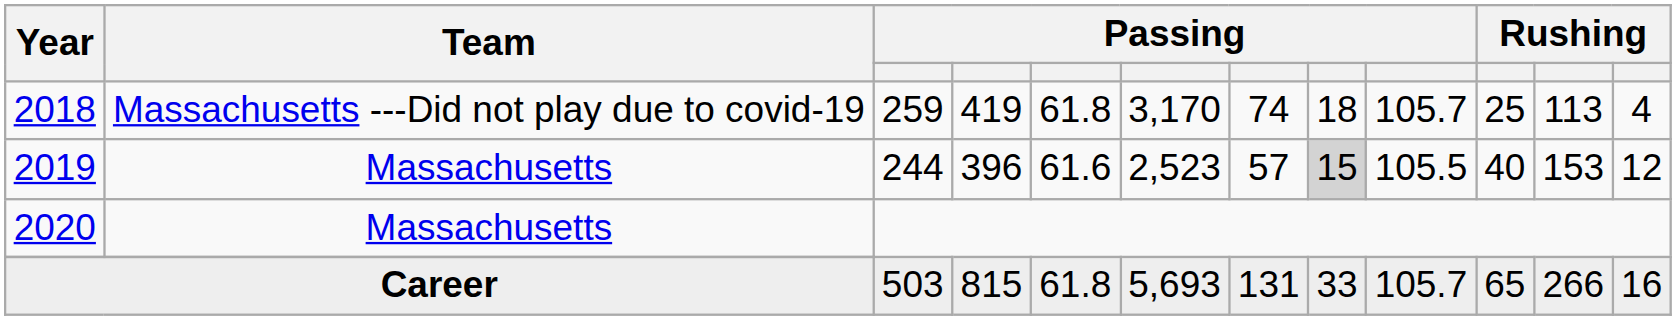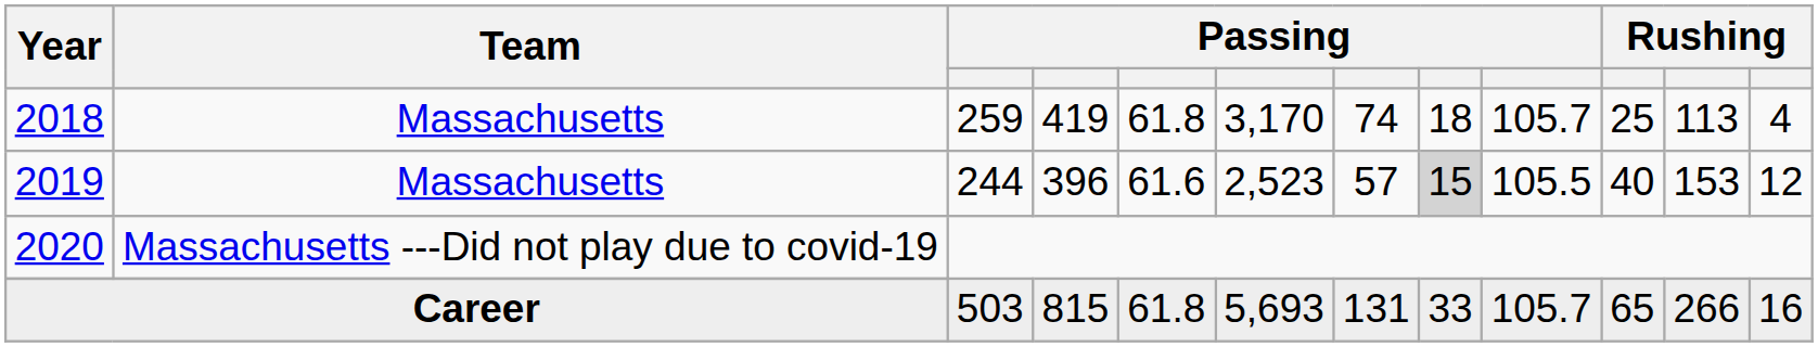 <table class="wikitable sortable" style="text-align:center">
 <tr>
 <th rowspan=2>Year</th>
 <th rowspan=2>Team</th>
 <th colspan=7>Passing</th>
 <th colspan=3>Rushing</th>
 </tr>
 <tr>
 <th></th>
 <th></th>
 <th></th>
 <th></th>
 <th></th>
 <th></th>
 <th></th>
 <th></th>
 <th></th>
 <th></th>
 </tr>
 <tr>
 <td><a href='#'>2018</a></td>
-<td><a href='#'>Massachusetts</a> ---Did not play due to covid-19</td>
+<td><a href='#'>Massachusetts</a></td>
 <td>259</td>
 <td>419</td>
 <td>61.8</td>
 <td>3,170</td>
 <td>74</td>
 <td>18</td>
 <td>105.7</td>
 <td>25</td>
 <td>113</td>
 <td>4</td>
 </tr>
 <tr>
 <td><a href='#'>2019</a></td>
 <td><a href='#'>Massachusetts</a></td>
 <td>244</td>
 <td>396</td>
 <td>61.6</td>
 <td>2,523</td>
 <td>57</td>
 <td style="background: lightgrey;">15</td>
 <td>105.5</td>
 <td>40</td>
 <td>153</td>
 <td>12</td>
 </tr>
 <tr>
 <td><a href='#'>2020</a></td>
-<td><a href='#'>Massachusetts</a></td>
+<td><a href='#'>Massachusetts</a> ---Did not play due to covid-19</td>
 </tr>
 <tr>
 </tr>
 <tr class="sortbottom" style="background:#eee;">
 <td colspan=2><strong>Career</strong></td>
 <td>503</td>
 <td>815</td>
 <td>61.8</td>
 <td>5,693</td>
 <td>131</td>
 <td>33</td>
 <td>105.7</td>
 <td>65</td>
 <td>266</td>
 <td>16</td>
 </tr>
 </table>
